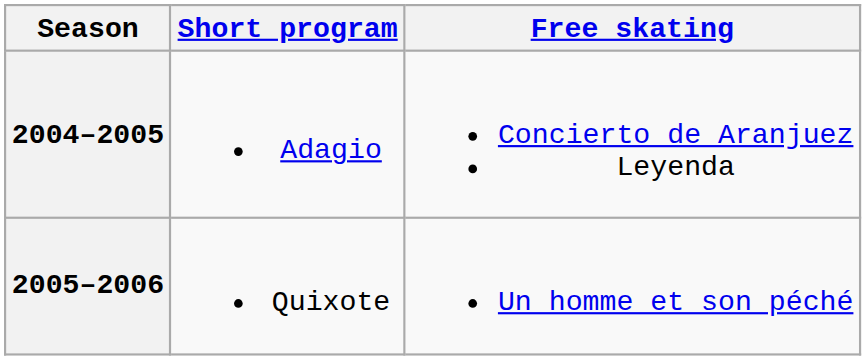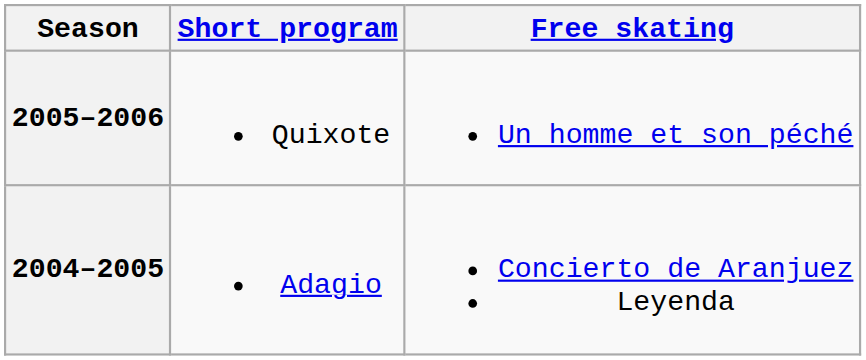 <table class="wikitable" style="text-align:center">
 <tr>
 <th>Season</th>
 <th><a href='#'>Short program</a></th>
 <th><a href='#'>Free skating</a></th>
 </tr>
 <tr>
+<th>2005–2006 <br> </th>
+<td><br><ul><li>Quixote <br></li></ul></td>
+<td><br><ul><li><a href='#'>Un homme et son péché</a> <br></li></ul></td>
+</tr>
+<tr>
 <th>2004–2005 <br> </th>
 <td><br><ul><li><a href='#'>Adagio</a> <br></li></ul></td>
 <td><br><ul><li><a href='#'>Concierto de Aranjuez</a> <br></li><li>Leyenda <br></li></ul></td>
 </tr>
-<tr>
-<th>2005–2006 <br> </th>
-<td><br><ul><li>Quixote <br></li></ul></td>
-<td><br><ul><li><a href='#'>Un homme et son péché</a> <br></li></ul></td>
-</tr>
 </table>
